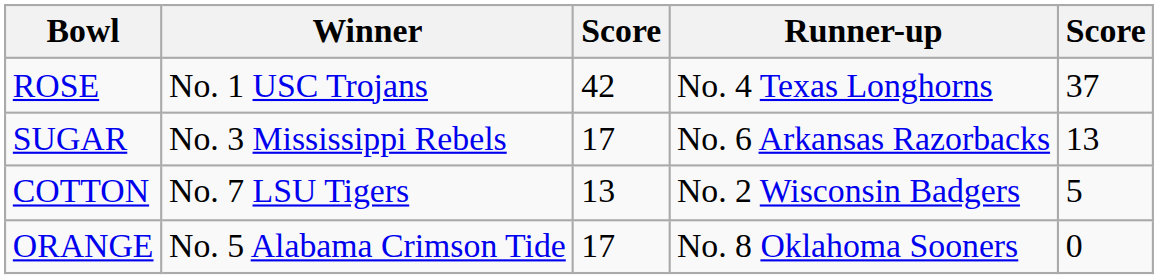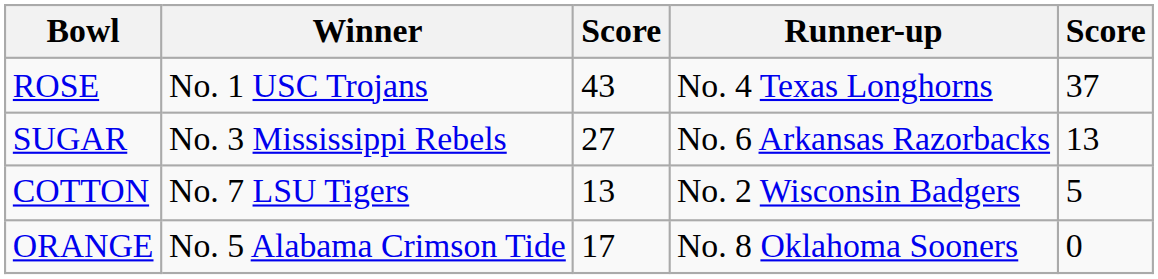 <table class="wikitable">
 <tr>
 <th>Bowl</th>
 <th>Winner</th>
 <th>Score</th>
 <th>Runner-up</th>
 <th>Score</th>
 </tr>
 <tr>
 <td><a href='#'>ROSE</a></td>
 <td>No. 1 <a href='#'>USC Trojans</a></td>
-<td>42</td>
+<td>43</td>
 <td>No. 4 <a href='#'>Texas Longhorns</a></td>
 <td>37</td>
 </tr>
 <tr>
 <td><a href='#'>SUGAR</a></td>
 <td>No. 3 <a href='#'>Mississippi Rebels</a></td>
-<td>17</td>
+<td>27</td>
 <td>No. 6 <a href='#'>Arkansas Razorbacks</a></td>
 <td>13</td>
 </tr>
 <tr>
 <td><a href='#'>COTTON</a></td>
 <td>No. 7 <a href='#'>LSU Tigers</a></td>
 <td>13</td>
 <td>No. 2 <a href='#'>Wisconsin Badgers</a></td>
 <td>5</td>
 </tr>
 <tr>
 <td><a href='#'>ORANGE</a></td>
 <td>No. 5 <a href='#'>Alabama Crimson Tide</a></td>
 <td>17</td>
 <td>No. 8 <a href='#'>Oklahoma Sooners</a></td>
 <td>0</td>
 </tr>
 </table>
